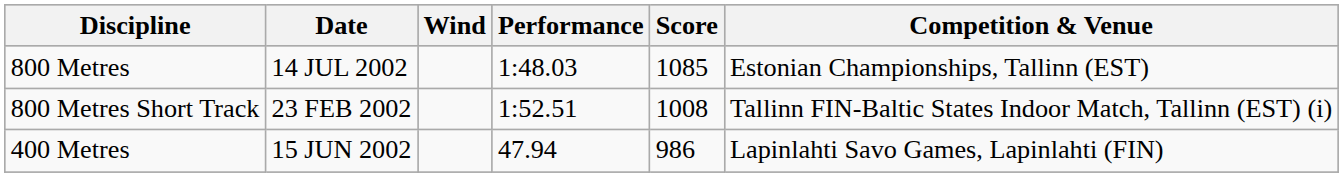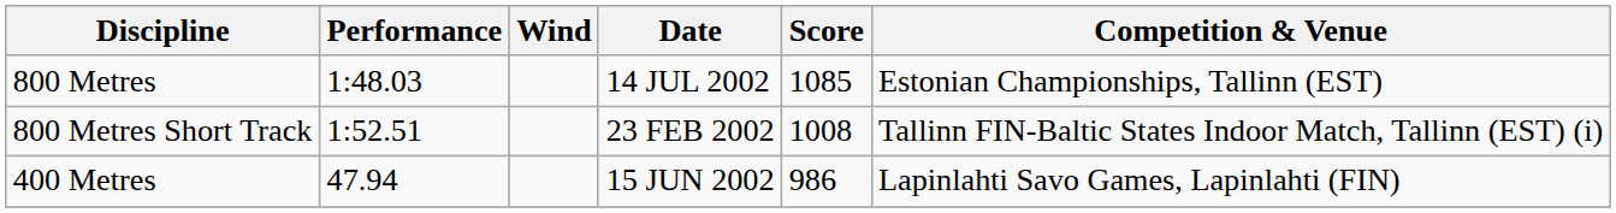 <table class="wikitable">
 <tr>
 <th>Discipline</th>
+<th>Performance</th>
+<th>Wind</th>
 <th>Date</th>
-<th>Wind</th>
-<th>Performance</th>
 <th>Score</th>
 <th>Competition & Venue</th>
 </tr>
 <tr>
 <td>800 Metres</td>
+<td>1:48.03</td>
+<td></td>
 <td>14 JUL 2002</td>
-<td></td>
-<td>1:48.03</td>
 <td>1085</td>
 <td>Estonian Championships, Tallinn (EST)</td>
 </tr>
 <tr>
 <td>800 Metres Short Track</td>
+<td>1:52.51</td>
+<td></td>
 <td>23 FEB 2002</td>
-<td></td>
-<td>1:52.51</td>
 <td>1008</td>
 <td>Tallinn FIN-Baltic States Indoor Match, Tallinn (EST) (i)</td>
 </tr>
 <tr>
 <td>400 Metres</td>
+<td>47.94</td>
+<td></td>
 <td>15 JUN 2002</td>
-<td></td>
-<td>47.94</td>
 <td>986</td>
 <td>Lapinlahti Savo Games, Lapinlahti (FIN)</td>
 </tr>
 </table>
